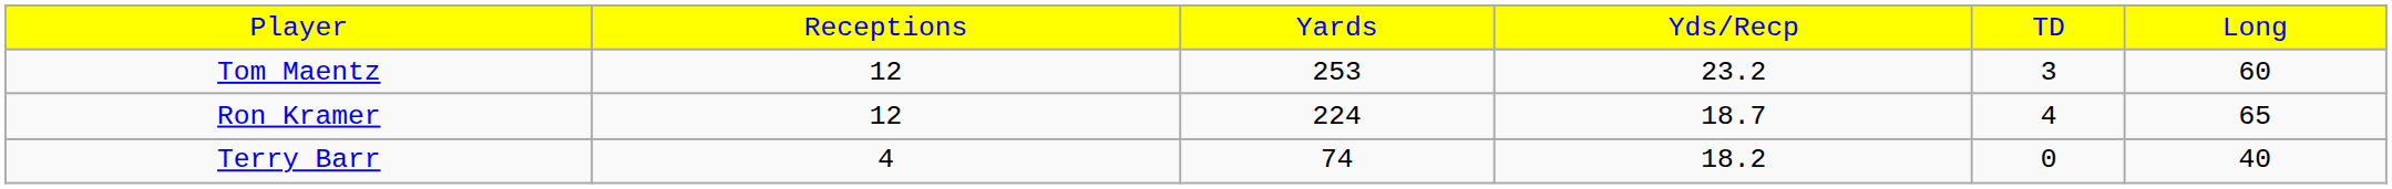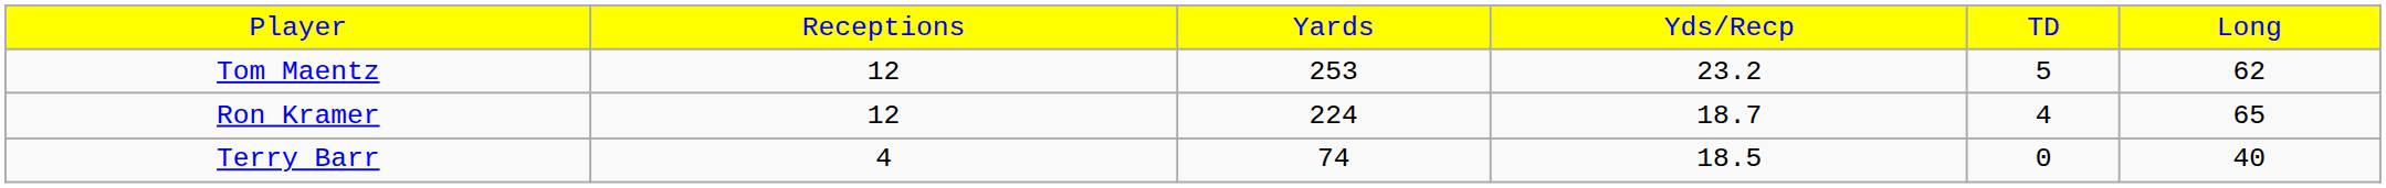 <table class="wikitable" width="90%">
 <tr align="center" style="background:yellow;color:blue;">
 <td>Player</td>
 <td>Receptions</td>
 <td>Yards</td>
 <td>Yds/Recp</td>
 <td>TD</td>
 <td>Long</td>
 </tr>
 <tr align="center" bgcolor="">
 <td><a href='#'>Tom Maentz</a></td>
 <td>12</td>
 <td>253</td>
 <td>23.2</td>
-<td>3</td>
-<td>60</td>
+<td>5</td>
+<td>62</td>
 </tr>
 <tr align="center" bgcolor="">
 <td><a href='#'>Ron Kramer</a></td>
 <td>12</td>
 <td>224</td>
 <td>18.7</td>
 <td>4</td>
 <td>65</td>
 </tr>
 <tr align="center" bgcolor="">
 <td><a href='#'>Terry Barr</a></td>
 <td>4</td>
 <td>74</td>
-<td>18.2</td>
+<td>18.5</td>
 <td>0</td>
 <td>40</td>
 </tr>
 </table>
